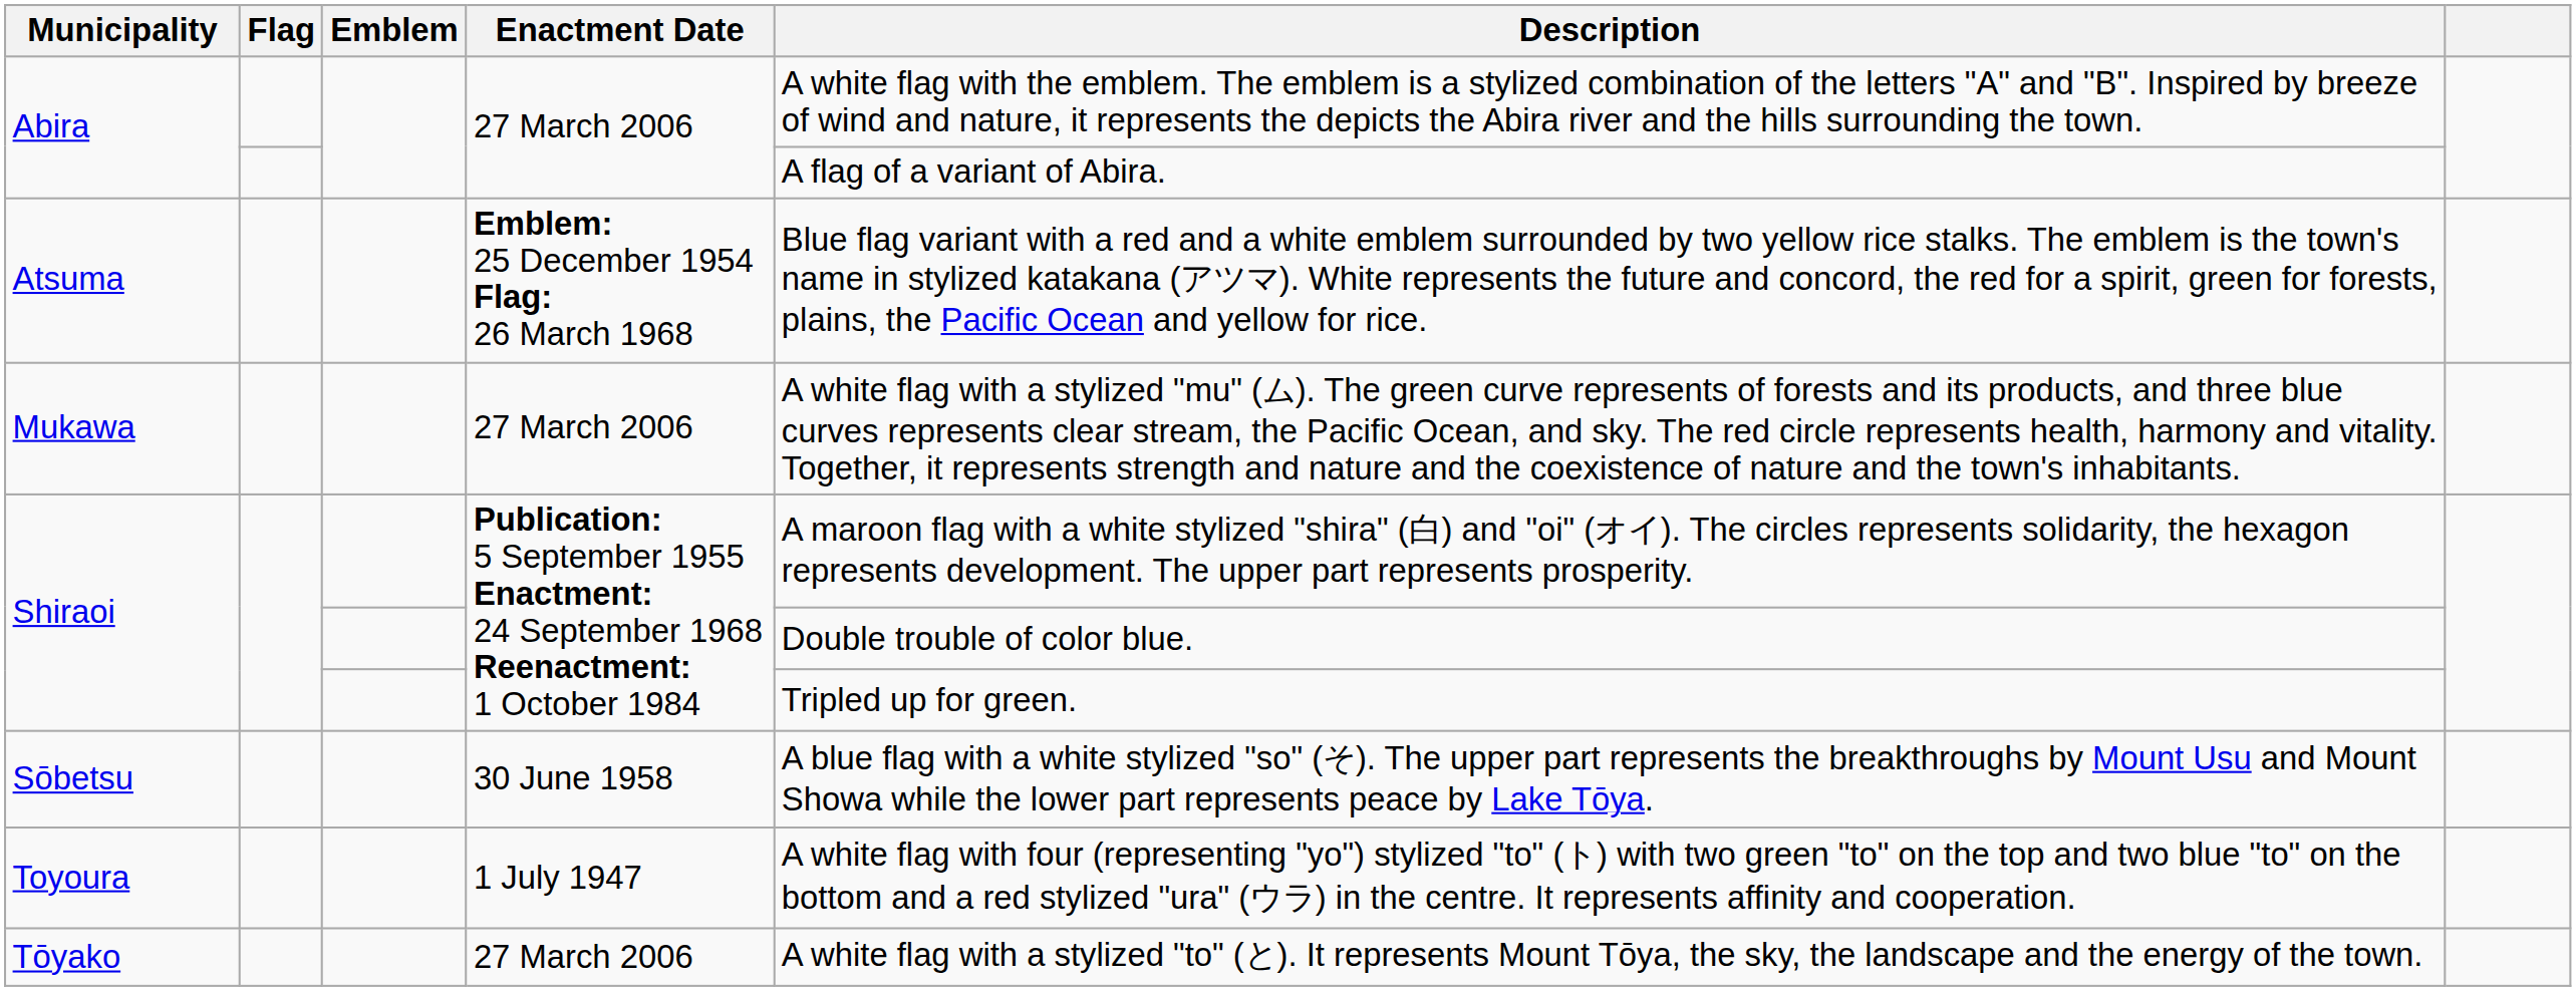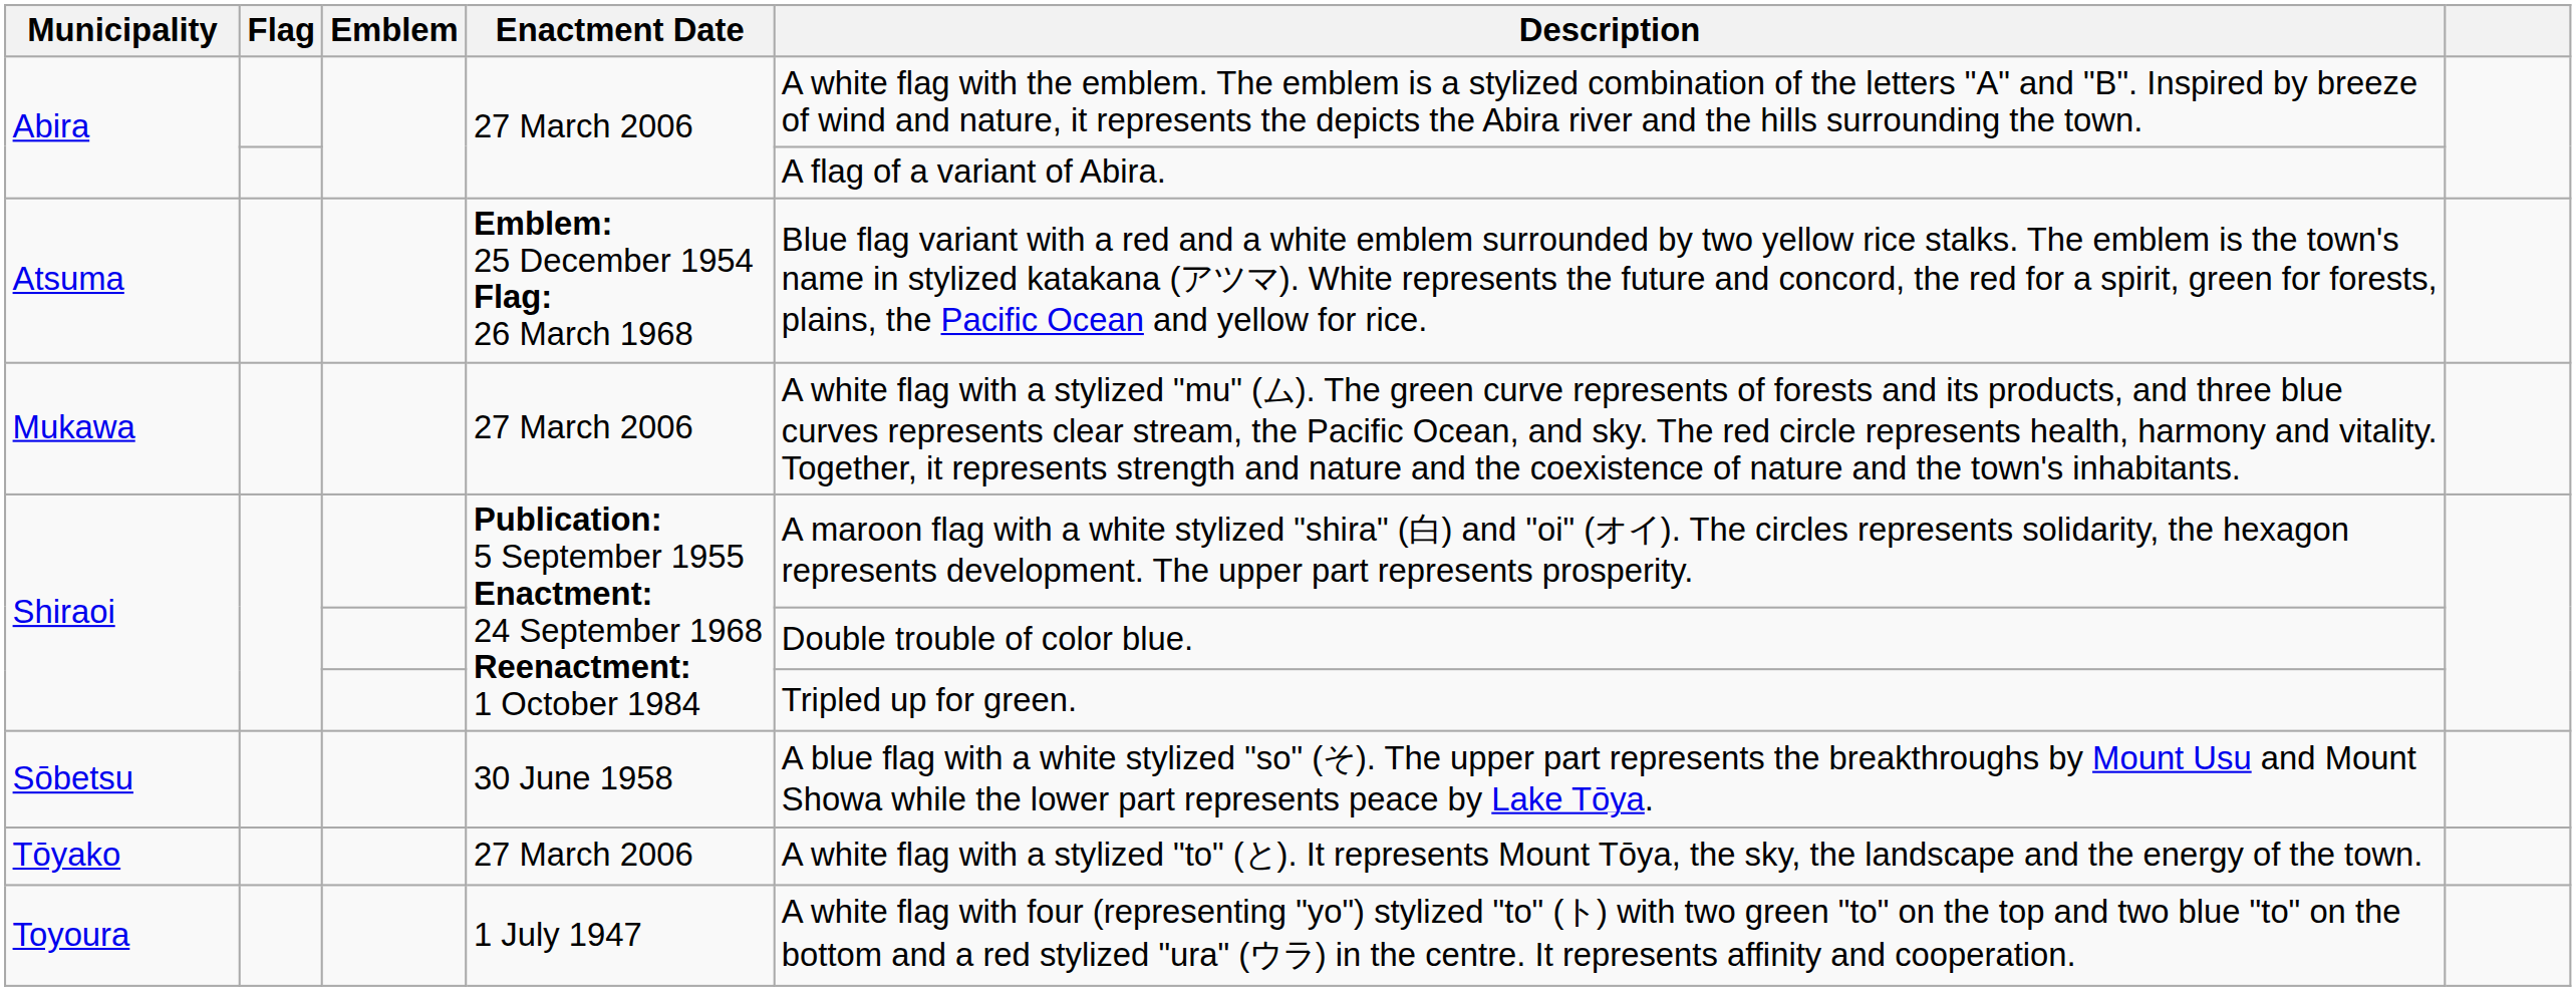 <table class="wikitable">
 <tr>
 <th style="width:12ch;">Municipality</th>
 <th>Flag</th>
 <th>Emblem</th>
 <th style="width:16ch;">Enactment Date</th>
 <th>Description</th>
 <th style="width:6ch;"></th>
 </tr>
 <tr>
 <td rowspan =2><a href='#'>Abira</a></td>
 <td></td>
 <td rowspan=2></td>
 <td rowspan=2>27 March 2006</td>
 <td>A white flag with the emblem. The emblem is a stylized combination of the letters "A" and "B". Inspired by breeze of wind and nature, it represents the depicts the Abira river and the hills surrounding the town.</td>
 <td rowspan=2></td>
 </tr>
 <tr>
 <td></td>
 <td>A flag of a variant of Abira.</td>
 </tr>
 <tr>
 <td><a href='#'>Atsuma</a></td>
 <td></td>
 <td></td>
 <td><strong>Emblem:</strong><br>25 December 1954<br><strong>Flag:</strong><br>26 March 1968</td>
 <td>Blue flag variant with a red and a white emblem surrounded by two yellow rice stalks. The emblem is the town's name in stylized katakana (アツマ).  White represents the future and concord, the red for a spirit, green for forests, plains, the <a href='#'>Pacific Ocean</a> and yellow for rice.</td>
 <td></td>
 </tr>
 <tr>
 <td><a href='#'>Mukawa</a></td>
 <td></td>
 <td></td>
 <td>27 March 2006</td>
 <td>A white flag with a stylized "mu" (ム). The green curve represents of forests and its products, and three blue curves represents clear stream, the Pacific Ocean, and sky. The red circle represents health, harmony and vitality. Together, it represents strength and nature and the coexistence of nature and the town's inhabitants.</td>
 <td></td>
 </tr>
 <tr>
 <td rowspan =3><a href='#'>Shiraoi</a></td>
 <td rowspan=3></td>
 <td></td>
 <td rowspan=3><strong>Publication:</strong><br>5 September 1955<br><strong>Enactment:</strong><br>24 September 1968<br><strong>Reenactment:</strong><br>1 October 1984</td>
 <td>A maroon flag with a white stylized "shira" (白) and "oi" (オイ). The circles represents solidarity, the hexagon represents development. The upper part represents prosperity.</td>
 <td rowspan=3></td>
 </tr>
 <tr>
 <td></td>
 <td>Double trouble of color blue.</td>
 </tr>
 <tr>
 <td></td>
 <td>Tripled up for green.</td>
 </tr>
 <tr>
 <td><a href='#'>Sōbetsu</a></td>
 <td></td>
 <td></td>
 <td>30 June 1958</td>
 <td>A blue flag with a white stylized "so" (そ). The upper part represents the breakthroughs by <a href='#'>Mount Usu</a> and Mount Showa while the lower part represents peace by <a href='#'>Lake Tōya</a>.</td>
 <td></td>
 </tr>
 <tr>
+<td><a href='#'>Tōyako</a></td>
+<td></td>
+<td></td>
+<td>27 March 2006</td>
+<td>A white flag with a stylized "to" (と). It represents Mount Tōya, the sky, the landscape and the energy of the town.</td>
+<td></td>
+</tr>
+<tr>
 <td><a href='#'>Toyoura</a></td>
 <td></td>
 <td></td>
 <td>1 July 1947</td>
 <td>A white flag with four (representing "yo") stylized "to" (ト) with two green "to" on the top and two blue "to" on the bottom and a red stylized "ura" (ウラ) in the centre. It represents affinity and cooperation.</td>
 <td></td>
 </tr>
-<tr>
-<td><a href='#'>Tōyako</a></td>
-<td></td>
-<td></td>
-<td>27 March 2006</td>
-<td>A white flag with a stylized "to" (と). It represents Mount Tōya, the sky, the landscape and the energy of the town.</td>
-<td></td>
-</tr>
 </table>
